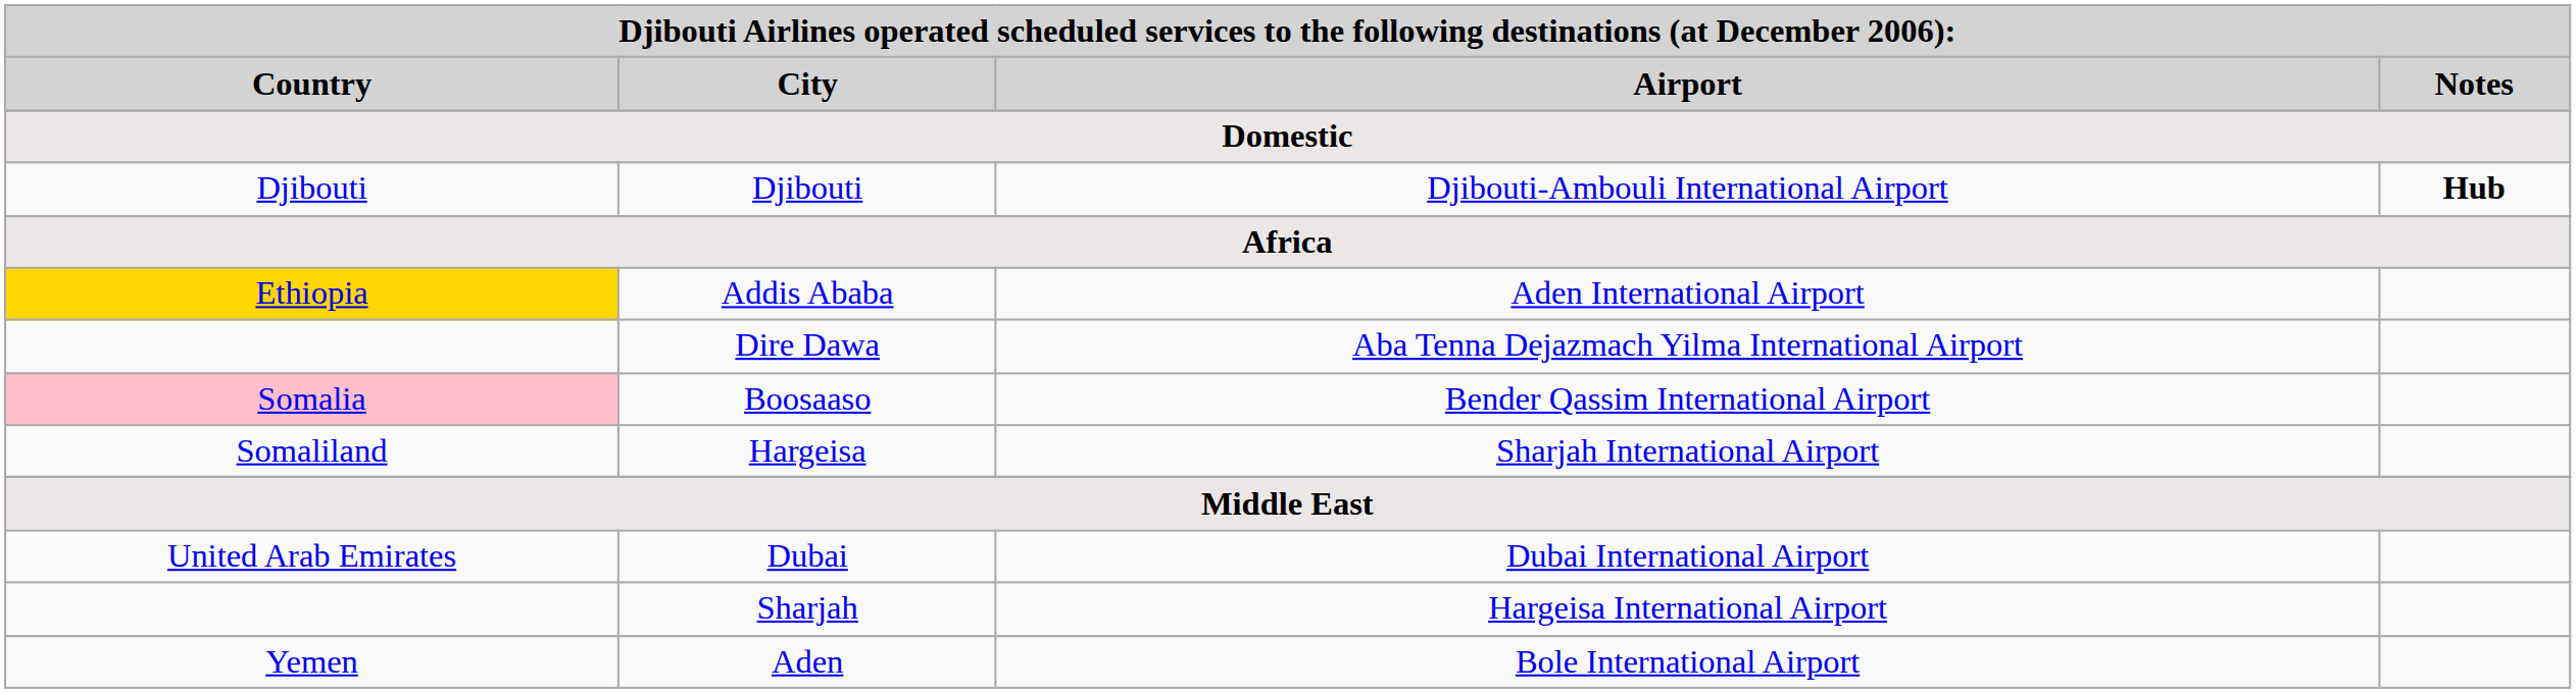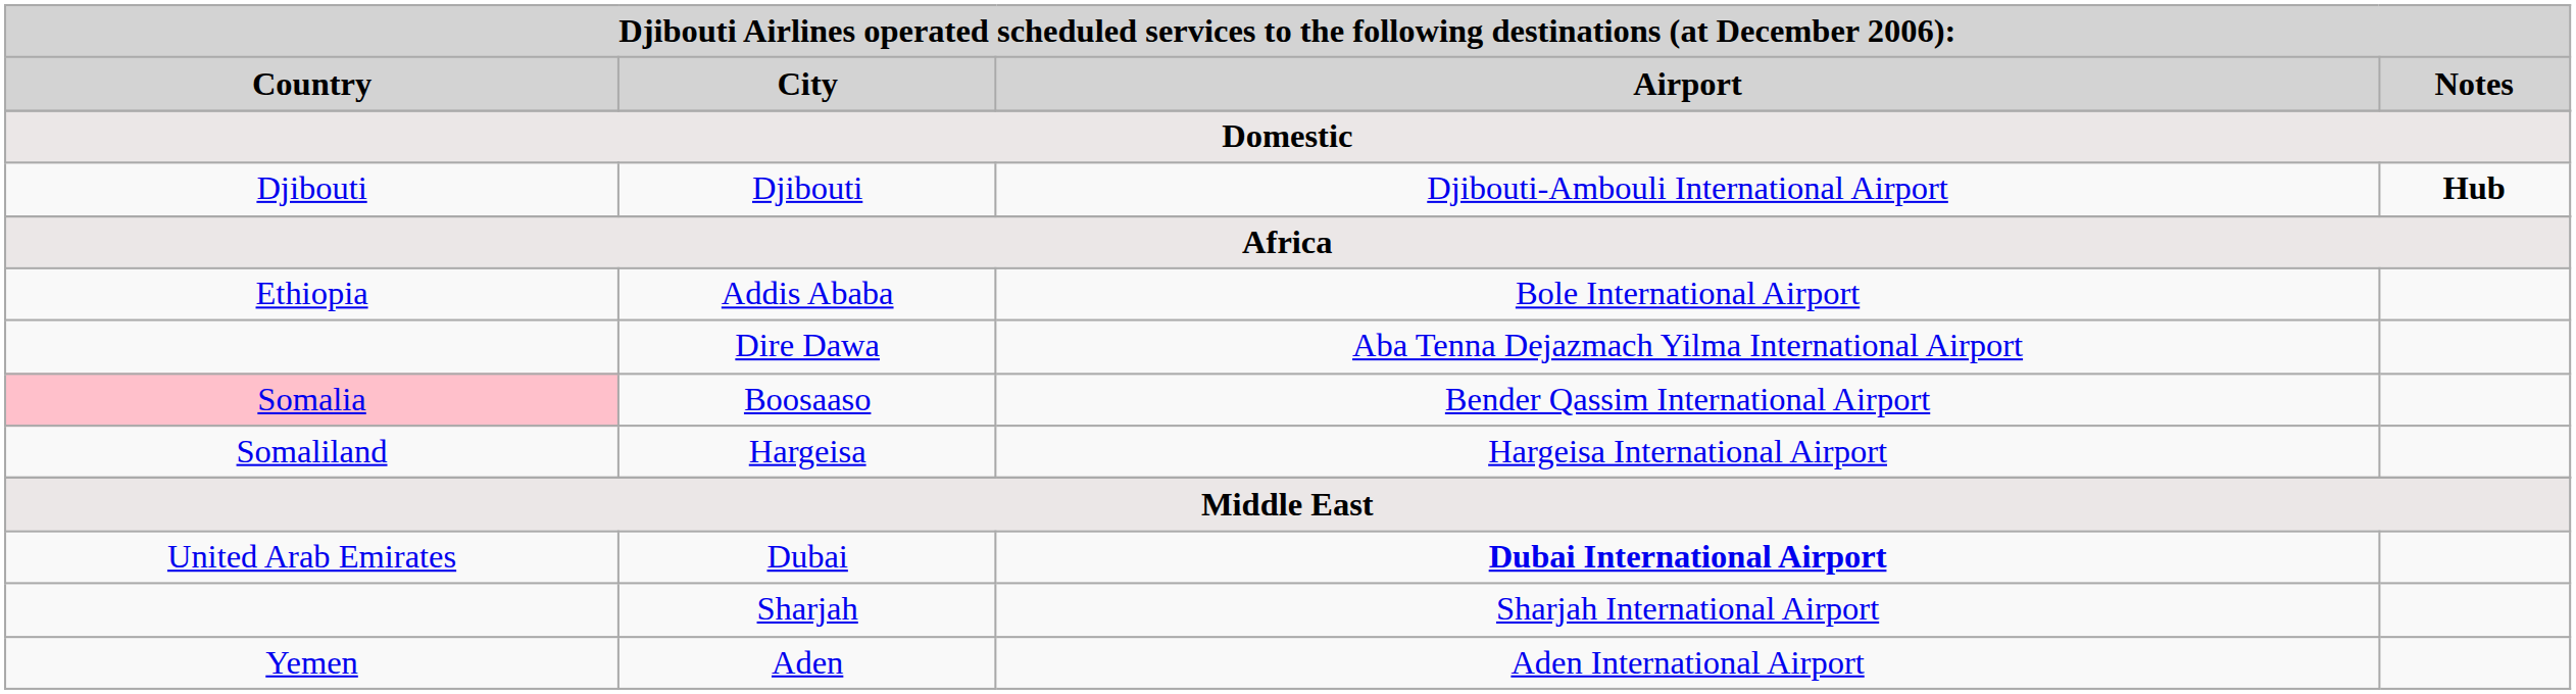 <table class="collapsible wikitable" style="width: 98%; border: #999 solid 1px; text-align: center; margin-bottom: 0;">
 <tr>
 <th colspan="5" style="background: #D3D3D3;">Djibouti Airlines operated scheduled services to the following destinations (at December 2006):</th>
 </tr>
 <tr style="font-weight:bold; background-color:#D3D3D3">
 <td><strong>Country</strong></td>
 <td><strong>City</strong></td>
 <td><strong>Airport</strong></td>
 <td><strong>Notes</strong></td>
 </tr>
 <tr>
 </tr>
 <tr style="font-weight:bold; background-color: #EBE7E7">
 <td colspan="13"><strong>Domestic</strong></td>
 </tr>
 <tr>
 <td><a href='#'>Djibouti</a></td>
 <td><a href='#'>Djibouti</a></td>
 <td><a href='#'>Djibouti-Ambouli International Airport</a></td>
 <td><strong>Hub</strong></td>
 </tr>
 <tr>
 </tr>
 <tr style="font-weight:bold; background-color: #EBE7E7">
 <td colspan="13"><strong>Africa</strong></td>
 </tr>
 <tr>
-<td style="background: gold;"><a href='#'>Ethiopia</a></td>
+<td><a href='#'>Ethiopia</a></td>
 <td><a href='#'>Addis Ababa</a></td>
-<td><a href='#'>Aden International Airport</a></td>
+<td><a href='#'>Bole International Airport</a></td>
 <td></td>
 </tr>
 <tr>
 <td></td>
 <td><a href='#'>Dire Dawa</a></td>
 <td><a href='#'>Aba Tenna Dejazmach Yilma International Airport</a></td>
 <td></td>
 </tr>
 <tr>
 <td style="background: pink;"><a href='#'>Somalia</a></td>
 <td><a href='#'>Boosaaso</a></td>
 <td><a href='#'>Bender Qassim International Airport</a></td>
 <td></td>
 </tr>
 <tr>
 <td><a href='#'>Somaliland</a></td>
 <td><a href='#'>Hargeisa</a></td>
-<td><a href='#'>Sharjah International Airport</a></td>
+<td><a href='#'>Hargeisa International Airport</a></td>
 <td></td>
 </tr>
 <tr>
 </tr>
 <tr style="font-weight:bold; background-color: #EBE7E7">
 <td colspan="13"><strong>Middle East</strong></td>
 </tr>
 <tr>
 <td><a href='#'>United Arab Emirates</a></td>
 <td><a href='#'>Dubai</a></td>
-<td><a href='#'>Dubai International Airport</a></td>
+<td><strong><a href='#'>Dubai International Airport</a></strong></td>
 <td></td>
 </tr>
 <tr>
 <td></td>
 <td><a href='#'>Sharjah</a></td>
-<td><a href='#'>Hargeisa International Airport</a></td>
+<td><a href='#'>Sharjah International Airport</a></td>
 <td></td>
 </tr>
 <tr>
 <td><a href='#'>Yemen</a></td>
 <td><a href='#'>Aden</a></td>
-<td><a href='#'>Bole International Airport</a></td>
+<td><a href='#'>Aden International Airport</a></td>
 <td></td>
 </tr>
 </table>
